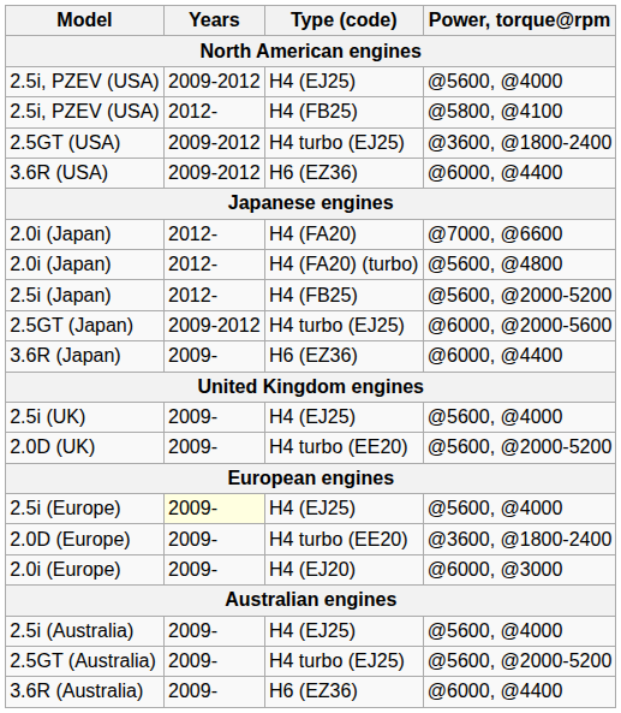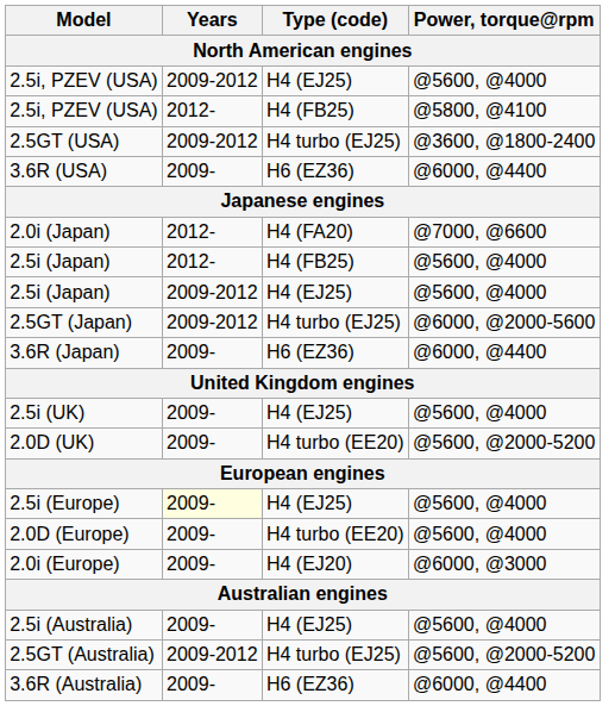 <table class="wikitable">
 <tr>
 <th>Model</th>
 <th>Years</th>
 <th>Type (code)</th>
 <th>Power, torque@rpm</th>
 </tr>
 <tr>
 <th colspan=4>North American engines</th>
 </tr>
 <tr>
 <td>2.5i, PZEV (USA)</td>
 <td>2009-2012</td>
 <td> H4 (EJ25)</td>
 <td> @5600,  @4000</td>
 </tr>
 <tr>
 <td>2.5i, PZEV (USA)</td>
 <td>2012-</td>
 <td> H4 (FB25)</td>
 <td> @5800,  @4100</td>
 </tr>
 <tr>
 <td>2.5GT (USA)</td>
 <td>2009-2012</td>
 <td> H4 turbo (EJ25)</td>
 <td> @3600,  @1800-2400</td>
 </tr>
 <tr>
 <td>3.6R (USA)</td>
-<td>2009-2012</td>
+<td>2009-</td>
 <td> H6 (EZ36)</td>
 <td> @6000,  @4400</td>
 </tr>
 <tr>
 <th colspan=4>Japanese engines</th>
 </tr>
 <tr>
 <td>2.0i (Japan)</td>
 <td>2012-</td>
 <td> H4 (FA20)</td>
 <td> @7000,  @6600</td>
 </tr>
 <tr>
-<td>2.0i (Japan)</td>
+<td>2.5i (Japan)</td>
 <td>2012-</td>
-<td> H4 (FA20) (turbo)</td>
-<td> @5600,  @4800</td>
+<td> H4 (FB25)</td>
+<td> @5600,  @4000</td>
 </tr>
 <tr>
 <td>2.5i (Japan)</td>
-<td>2012-</td>
-<td> H4 (FB25)</td>
-<td> @5600,  @2000-5200</td>
+<td>2009-2012</td>
+<td> H4 (EJ25)</td>
+<td> @5600,  @4000</td>
 </tr>
 <tr>
 <td>2.5GT (Japan)</td>
 <td>2009-2012</td>
 <td> H4 turbo (EJ25)</td>
 <td> @6000,  @2000-5600</td>
 </tr>
 <tr>
 <td>3.6R (Japan)</td>
 <td>2009-</td>
 <td> H6 (EZ36)</td>
 <td> @6000,  @4400</td>
 </tr>
 <tr>
 <th colspan=4>United Kingdom engines</th>
 </tr>
 <tr>
 <td>2.5i (UK)</td>
 <td>2009-</td>
 <td> H4 (EJ25)</td>
 <td> @5600,  @4000</td>
 </tr>
 <tr>
 <td>2.0D (UK)</td>
 <td>2009-</td>
 <td> H4 turbo (EE20)</td>
 <td> @5600,  @2000-5200</td>
 </tr>
 <tr>
 <th colspan=4>European engines</th>
 </tr>
 <tr>
 <td>2.5i (Europe)</td>
 <td style="background: lightyellow;">2009-</td>
 <td> H4 (EJ25)</td>
 <td> @5600,  @4000</td>
 </tr>
 <tr>
 <td>2.0D (Europe)</td>
 <td>2009-</td>
 <td> H4 turbo (EE20)</td>
-<td> @3600,  @1800-2400</td>
+<td> @5600,  @4000</td>
 </tr>
 <tr>
 <td>2.0i (Europe)</td>
 <td>2009-</td>
 <td> H4 (EJ20)</td>
 <td> @6000,  @3000</td>
 </tr>
 <tr>
 <th colspan=4>Australian engines</th>
 </tr>
 <tr>
 <td>2.5i (Australia)</td>
 <td>2009-</td>
 <td> H4 (EJ25)</td>
 <td> @5600,  @4000</td>
 </tr>
 <tr>
 <td>2.5GT (Australia)</td>
-<td>2009-</td>
+<td>2009-2012</td>
 <td> H4 turbo (EJ25)</td>
 <td> @5600,  @2000-5200</td>
 </tr>
 <tr>
 <td>3.6R (Australia)</td>
 <td>2009-</td>
 <td> H6 (EZ36)</td>
 <td> @6000,  @4400</td>
 </tr>
 </table>
